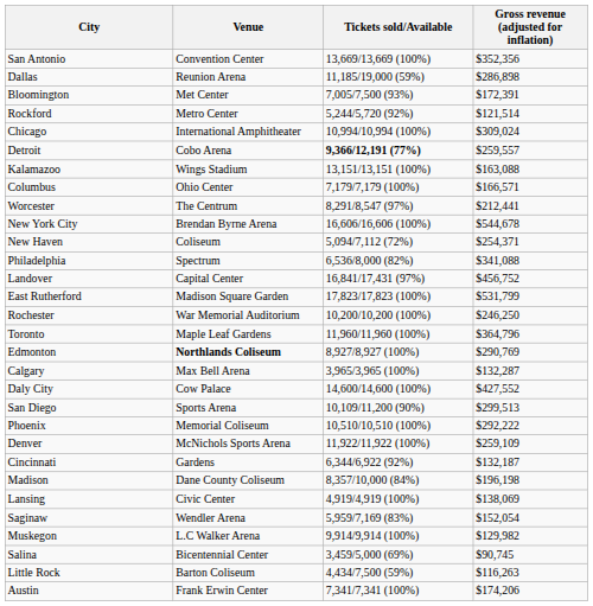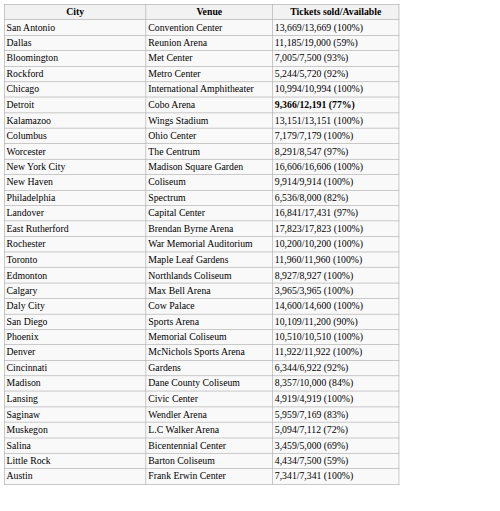 <table class="wikitable">
 <tr>
 <th style="width:225px;">City</th>
 <th style="width:200px;">Venue</th>
 <th style="width:200px;">Tickets sold/Available</th>
-<th style="width:150px;">Gross revenue (adjusted for inflation)</th>
 </tr>
 <tr>
 <td>San Antonio</td>
 <td>Convention Center</td>
 <td>13,669/13,669 (100%)</td>
-<td>$352,356</td>
 </tr>
 <tr>
 <td>Dallas</td>
 <td>Reunion Arena</td>
 <td>11,185/19,000 (59%)</td>
-<td>$286,898</td>
 </tr>
 <tr>
 <td>Bloomington</td>
 <td>Met Center</td>
 <td>7,005/7,500 (93%)</td>
-<td>$172,391</td>
 </tr>
 <tr>
 <td>Rockford</td>
 <td>Metro Center</td>
 <td>5,244/5,720 (92%)</td>
-<td>$121,514</td>
 </tr>
 <tr>
 <td>Chicago</td>
 <td>International Amphitheater</td>
 <td>10,994/10,994 (100%)</td>
-<td>$309,024</td>
 </tr>
 <tr>
 <td>Detroit</td>
 <td>Cobo Arena</td>
 <td><strong>9,366/12,191 (77%)</strong></td>
-<td>$259,557</td>
 </tr>
 <tr>
 <td>Kalamazoo</td>
 <td>Wings Stadium</td>
 <td>13,151/13,151 (100%)</td>
-<td>$163,088</td>
 </tr>
 <tr>
 <td>Columbus</td>
 <td>Ohio Center</td>
 <td>7,179/7,179 (100%)</td>
-<td>$166,571</td>
 </tr>
 <tr>
 <td>Worcester</td>
 <td>The Centrum</td>
 <td>8,291/8,547 (97%)</td>
-<td>$212,441</td>
 </tr>
 <tr>
 <td>New York City</td>
-<td>Brendan Byrne Arena</td>
+<td>Madison Square Garden</td>
 <td>16,606/16,606 (100%)</td>
-<td>$544,678</td>
 </tr>
 <tr>
 <td>New Haven</td>
 <td>Coliseum</td>
-<td>5,094/7,112 (72%)</td>
-<td>$254,371</td>
+<td>9,914/9,914 (100%)</td>
 </tr>
 <tr>
 <td>Philadelphia</td>
 <td>Spectrum</td>
 <td>6,536/8,000 (82%)</td>
-<td>$341,088</td>
 </tr>
 <tr>
 <td>Landover</td>
 <td>Capital Center</td>
 <td>16,841/17,431 (97%)</td>
-<td>$456,752</td>
 </tr>
 <tr>
 <td>East Rutherford</td>
-<td>Madison Square Garden</td>
+<td>Brendan Byrne Arena</td>
 <td>17,823/17,823 (100%)</td>
-<td>$531,799</td>
 </tr>
 <tr>
 <td>Rochester</td>
 <td>War Memorial Auditorium</td>
 <td>10,200/10,200 (100%)</td>
-<td>$246,250</td>
 </tr>
 <tr>
 <td>Toronto</td>
 <td>Maple Leaf Gardens</td>
 <td>11,960/11,960 (100%)</td>
-<td>$364,796</td>
 </tr>
 <tr>
 <td>Edmonton</td>
-<td><strong>Northlands Coliseum</strong></td>
+<td>Northlands Coliseum</td>
 <td>8,927/8,927 (100%)</td>
-<td>$290,769</td>
 </tr>
 <tr>
 <td>Calgary</td>
 <td>Max Bell Arena</td>
 <td>3,965/3,965 (100%)</td>
-<td>$132,287</td>
 </tr>
 <tr>
 <td>Daly City</td>
 <td>Cow Palace</td>
 <td>14,600/14,600 (100%)</td>
-<td>$427,552</td>
 </tr>
 <tr>
 <td>San Diego</td>
 <td>Sports Arena</td>
 <td>10,109/11,200 (90%)</td>
-<td>$299,513</td>
 </tr>
 <tr>
 <td>Phoenix</td>
 <td>Memorial Coliseum</td>
 <td>10,510/10,510 (100%)</td>
-<td>$292,222</td>
 </tr>
 <tr>
 <td>Denver</td>
 <td>McNichols Sports Arena</td>
 <td>11,922/11,922 (100%)</td>
-<td>$259,109</td>
 </tr>
 <tr>
 <td>Cincinnati</td>
 <td>Gardens</td>
 <td>6,344/6,922 (92%)</td>
-<td>$132,187</td>
 </tr>
 <tr>
 <td>Madison</td>
 <td>Dane County Coliseum</td>
 <td>8,357/10,000 (84%)</td>
-<td>$196,198</td>
 </tr>
 <tr>
 <td>Lansing</td>
 <td>Civic Center</td>
 <td>4,919/4,919 (100%)</td>
-<td>$138,069</td>
 </tr>
 <tr>
 <td>Saginaw</td>
 <td>Wendler Arena</td>
 <td>5,959/7,169 (83%)</td>
-<td>$152,054</td>
 </tr>
 <tr>
 <td>Muskegon</td>
 <td>L.C Walker Arena</td>
-<td>9,914/9,914 (100%)</td>
-<td>$129,982</td>
+<td>5,094/7,112 (72%)</td>
 </tr>
 <tr>
 <td>Salina</td>
 <td>Bicentennial Center</td>
 <td>3,459/5,000 (69%)</td>
-<td>$90,745</td>
 </tr>
 <tr>
 <td>Little Rock</td>
 <td>Barton Coliseum</td>
 <td>4,434/7,500 (59%)</td>
-<td>$116,263</td>
 </tr>
 <tr>
 <td>Austin</td>
 <td>Frank Erwin Center</td>
 <td>7,341/7,341 (100%)</td>
-<td>$174,206</td>
 </tr>
 </table>
